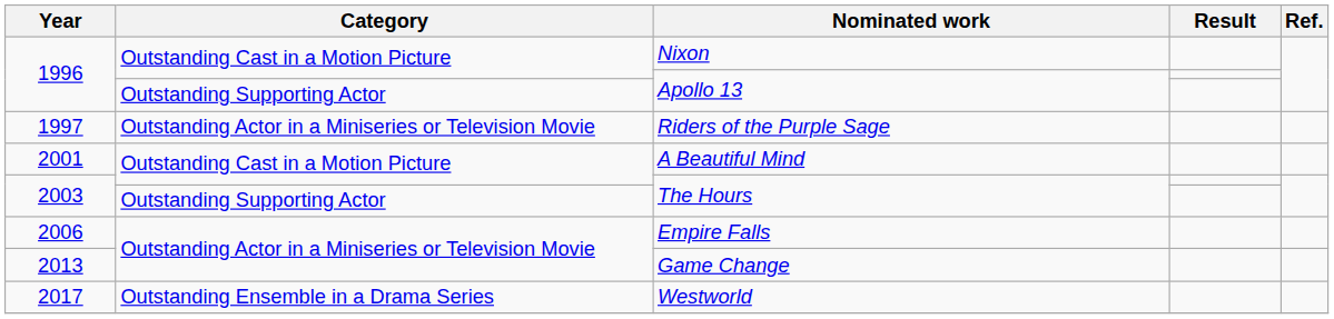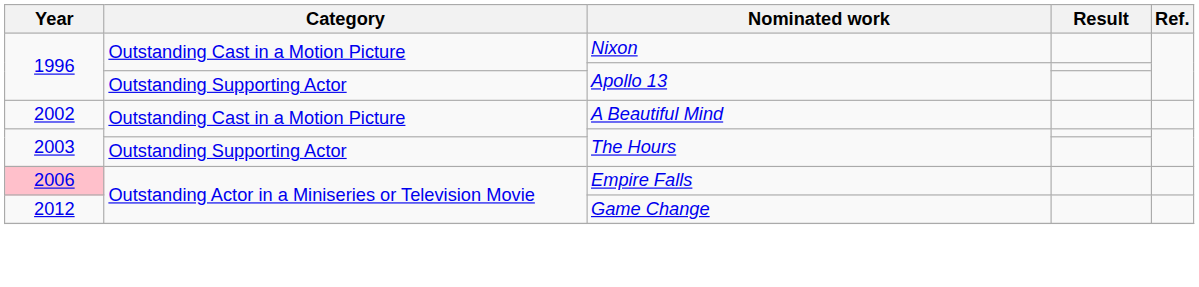 <table class=wikitable>
 <tr>
 <th scope="col" style="width:5em;">Year</th>
 <th scope="col" style="width:26em;">Category</th>
 <th scope="col" style="width:25em;">Nominated work</th>
 <th scope="col" style="width:5em;">Result</th>
 <th>Ref.</th>
 </tr>
 <tr>
 <td style="text-align:center;", rowspan=3><a href='#'>1996</a></td>
 <td rowspan=2><a href='#'>Outstanding Cast in a Motion Picture</a></td>
 <td><em><a href='#'>Nixon</a></em></td>
 <td></td>
 <td rowspan=3></td>
 </tr>
 <tr>
 <td rowspan=2><em><a href='#'>Apollo 13</a></em></td>
 <td></td>
 </tr>
 <tr>
 <td><a href='#'>Outstanding Supporting Actor</a></td>
 <td></td>
 </tr>
 <tr>
-<td style="text-align:center;"><a href='#'>1997</a></td>
-<td><a href='#'>Outstanding Actor in a Miniseries or Television Movie</a></td>
-<td><em><a href='#'>Riders of the Purple Sage</a></em></td>
-<td></td>
-<td></td>
-</tr>
-<tr>
-<td style="text-align:center;"><a href='#'>2001</a></td>
+<td style="text-align:center;"><a href='#'>2002</a></td>
 <td rowspan=2><a href='#'>Outstanding Cast in a Motion Picture</a></td>
 <td><em><a href='#'>A Beautiful Mind</a></em></td>
 <td></td>
 <td></td>
 </tr>
 <tr>
 <td style="text-align:center;", rowspan=2><a href='#'>2003</a></td>
 <td rowspan=2><em><a href='#'>The Hours</a></em></td>
 <td></td>
 <td rowspan=2></td>
 </tr>
 <tr>
 <td><a href='#'>Outstanding Supporting Actor</a></td>
 <td></td>
 </tr>
 <tr>
-<td style="text-align:center;"><a href='#'>2006</a></td>
+<td style="background: pink; text-align:center;"><a href='#'>2006</a></td>
 <td rowspan=2><a href='#'>Outstanding Actor in a Miniseries or Television Movie</a></td>
 <td><em><a href='#'>Empire Falls</a></em></td>
 <td></td>
 <td></td>
 </tr>
 <tr>
-<td style="text-align:center;"><a href='#'>2013</a></td>
+<td style="text-align:center;"><a href='#'>2012</a></td>
 <td><em><a href='#'>Game Change</a></em></td>
-<td></td>
-<td></td>
-</tr>
-<tr>
-<td style="text-align:center;"><a href='#'>2017</a></td>
-<td><a href='#'>Outstanding Ensemble in a Drama Series</a></td>
-<td><em><a href='#'>Westworld</a></em></td>
 <td></td>
 <td></td>
 </tr>
 <tr>
 </tr>
 </table>
